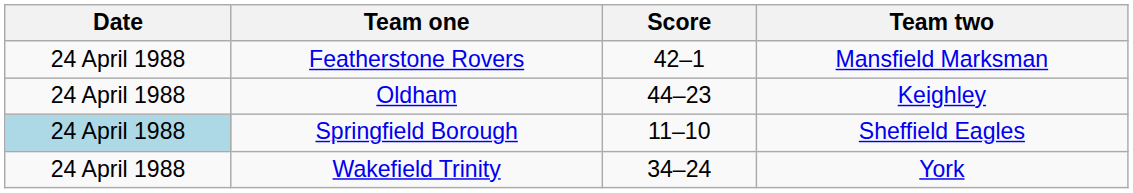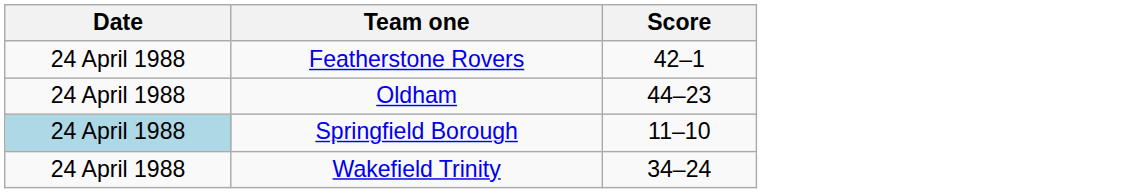 <table class="wikitable" style="text-align: center">
 <tr>
 <th width=150>Date</th>
 <th width=250>Team one</th>
 <th width=100>Score</th>
-<th width=250>Team two</th>
 </tr>
 <tr>
 <td>24 April 1988</td>
 <td><a href='#'>Featherstone Rovers</a></td>
 <td>42–1</td>
-<td><a href='#'>Mansfield Marksman</a></td>
 </tr>
 <tr>
 <td>24 April 1988</td>
 <td><a href='#'>Oldham</a></td>
 <td>44–23</td>
-<td><a href='#'>Keighley</a></td>
 </tr>
 <tr>
 <td style="background: lightblue;">24 April 1988</td>
 <td><a href='#'>Springfield Borough</a></td>
 <td>11–10</td>
-<td><a href='#'>Sheffield Eagles</a></td>
 </tr>
 <tr>
 <td>24 April 1988</td>
 <td><a href='#'>Wakefield Trinity</a></td>
 <td>34–24</td>
-<td><a href='#'>York</a></td>
 </tr>
 </table>
